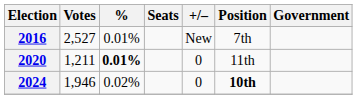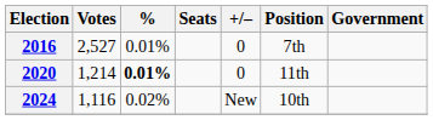 <table class=wikitable style=text-align:center>
 <tr>
 <th>Election</th>
 <th>Votes</th>
 <th>%</th>
 <th>Seats</th>
 <th>+/–</th>
 <th>Position</th>
 <th>Government</th>
 </tr>
 <tr>
 <th><a href='#'>2016</a></th>
 <td>2,527</td>
 <td>0.01%</td>
 <td></td>
-<td>New</td>
+<td> 0</td>
 <td>7th</td>
 <td></td>
 </tr>
 <tr>
 <th><a href='#'>2020</a></th>
-<td>1,211</td>
+<td>1,214</td>
 <td><strong>0.01%</strong></td>
 <td></td>
 <td> 0</td>
 <td> 11th</td>
 <td></td>
 </tr>
 <tr>
 <th><a href='#'>2024</a></th>
-<td>1,946</td>
+<td>1,116</td>
 <td>0.02%</td>
 <td></td>
-<td> 0</td>
-<td><strong> 10th</strong></td>
+<td>New</td>
+<td> 10th</td>
 <td></td>
 </tr>
 <tr>
 </tr>
 </table>
